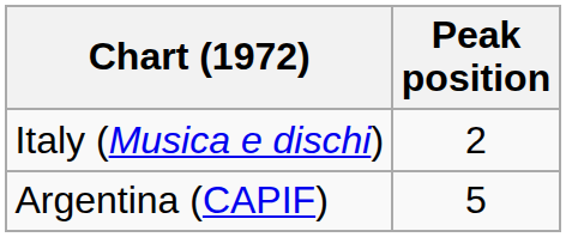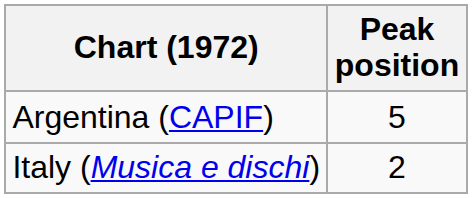 <table class="wikitable sortable">
 <tr>
 <th align="left">Chart (1972)</th>
 <th align="left">Peak<br>position</th>
 </tr>
 <tr>
+<td align="left">Argentina (<a href='#'>CAPIF</a>)</td>
+<td align="center">5</td>
+</tr>
+<tr>
 <td align="left">Italy (<em><a href='#'>Musica e dischi</a></em>)</td>
 <td align="center">2</td>
 </tr>
 <tr>
-<td align="left">Argentina (<a href='#'>CAPIF</a>)</td>
-<td align="center">5</td>
-</tr>
-<tr>
 </tr>
 </table>
